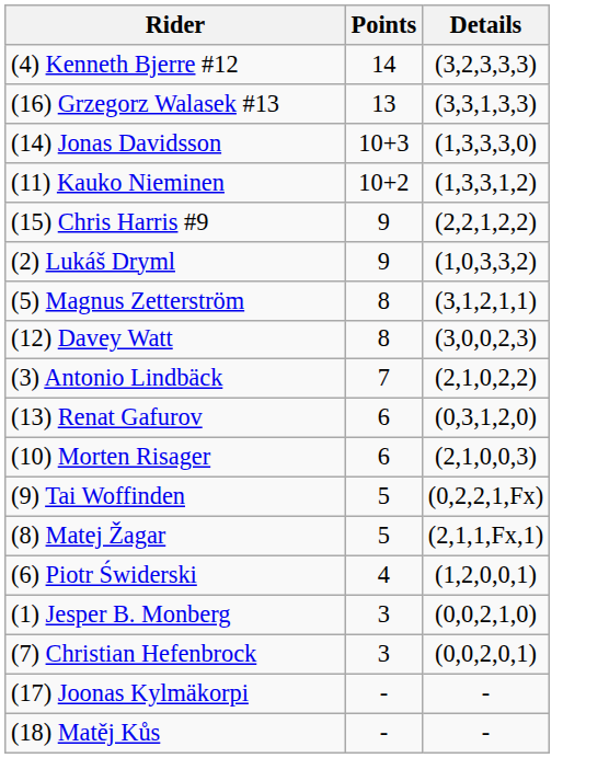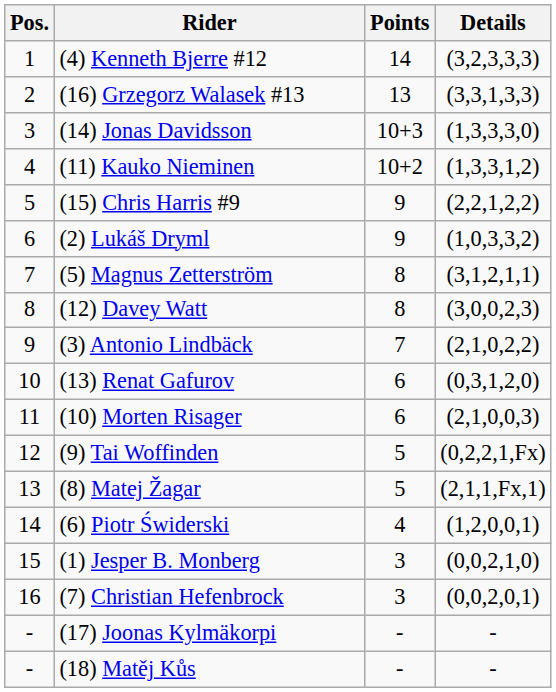 <table class=wikitable style="font-size:93%;">
 <tr>
+<th width=25px>Pos.</th>
 <th width=200px>Rider</th>
 <th width=40px>Points</th>
 <th width=70px>Details</th>
 </tr>
 <tr align=center >
+<td>1</td>
 <td align=left> (4) <a href='#'>Kenneth Bjerre</a> #12</td>
 <td>14</td>
 <td>(3,2,3,3,3)</td>
 </tr>
 <tr align=center >
+<td>2</td>
 <td align=left> (16) <a href='#'>Grzegorz Walasek</a> #13</td>
 <td>13</td>
 <td>(3,3,1,3,3)</td>
 </tr>
 <tr align=center >
+<td>3</td>
 <td align=left> (14) <a href='#'>Jonas Davidsson</a></td>
 <td>10+3</td>
 <td>(1,3,3,3,0)</td>
 </tr>
 <tr align=center >
+<td>4</td>
 <td align=left> (11) <a href='#'>Kauko Nieminen</a></td>
 <td>10+2</td>
 <td>(1,3,3,1,2)</td>
 </tr>
 <tr align=center >
+<td>5</td>
 <td align=left> (15) <a href='#'>Chris Harris</a> #9</td>
 <td>9</td>
 <td>(2,2,1,2,2)</td>
 </tr>
 <tr align=center >
+<td>6</td>
 <td align=left> (2) <a href='#'>Lukáš Dryml</a></td>
 <td>9</td>
 <td>(1,0,3,3,2)</td>
 </tr>
 <tr align=center >
+<td>7</td>
 <td align=left> (5) <a href='#'>Magnus Zetterström</a></td>
 <td>8</td>
 <td>(3,1,2,1,1)</td>
 </tr>
 <tr align=center >
+<td>8</td>
 <td align=left> (12) <a href='#'>Davey Watt</a></td>
 <td>8</td>
 <td>(3,0,0,2,3)</td>
 </tr>
 <tr align=center>
+<td>9</td>
 <td align=left> (3) <a href='#'>Antonio Lindbäck</a></td>
 <td>7</td>
 <td>(2,1,0,2,2)</td>
 </tr>
 <tr align=center>
+<td>10</td>
 <td align=left> (13) <a href='#'>Renat Gafurov</a></td>
 <td>6</td>
 <td>(0,3,1,2,0)</td>
 </tr>
 <tr align=center>
+<td>11</td>
 <td align=left > (10) <a href='#'>Morten Risager</a></td>
 <td>6</td>
 <td>(2,1,0,0,3)</td>
 </tr>
 <tr align=center>
+<td>12</td>
 <td align=left> (9) <a href='#'>Tai Woffinden</a></td>
 <td>5</td>
 <td>(0,2,2,1,Fx)</td>
 </tr>
 <tr align=center>
+<td>13</td>
 <td align=left> (8) <a href='#'>Matej Žagar</a></td>
 <td>5</td>
 <td>(2,1,1,Fx,1)</td>
 </tr>
 <tr align=center>
+<td>14</td>
 <td align=left> (6) <a href='#'>Piotr Świderski</a></td>
 <td>4</td>
 <td>(1,2,0,0,1)</td>
 </tr>
 <tr align=center>
+<td>15</td>
 <td align=left> (1) <a href='#'>Jesper B. Monberg</a></td>
 <td>3</td>
 <td>(0,0,2,1,0)</td>
 </tr>
 <tr align=center>
+<td>16</td>
 <td align=left> (7) <a href='#'>Christian Hefenbrock</a></td>
 <td>3</td>
 <td>(0,0,2,0,1)</td>
 </tr>
 <tr align=center>
+<td>-</td>
 <td align=left> (17) <a href='#'>Joonas Kylmäkorpi</a></td>
 <td>-</td>
 <td>-</td>
 </tr>
 <tr align=center>
+<td>-</td>
 <td align=left> (18) <a href='#'>Matěj Kůs</a></td>
 <td>-</td>
 <td>-</td>
 </tr>
 </table>
